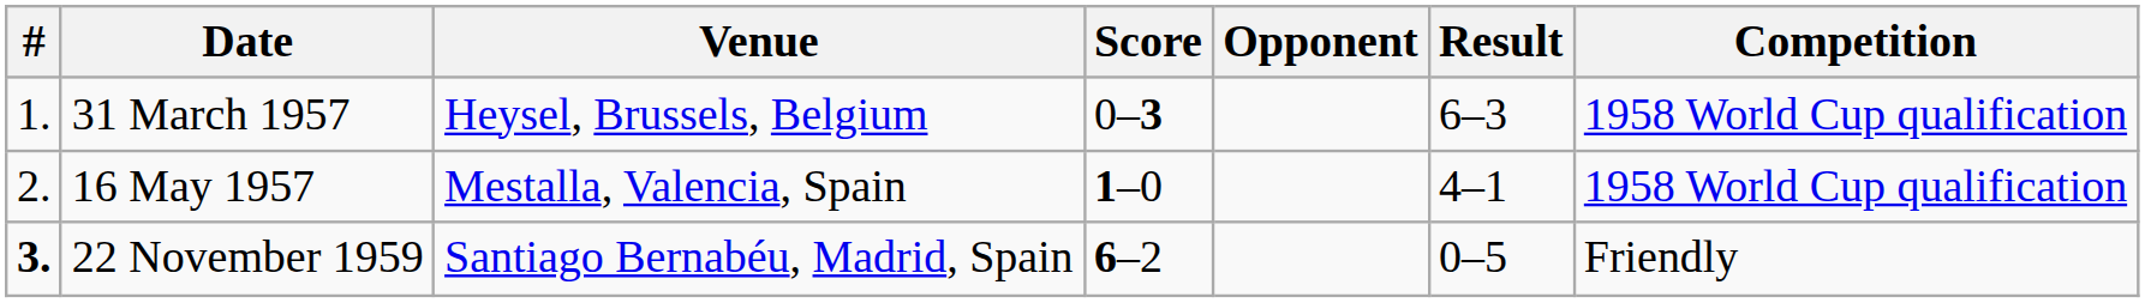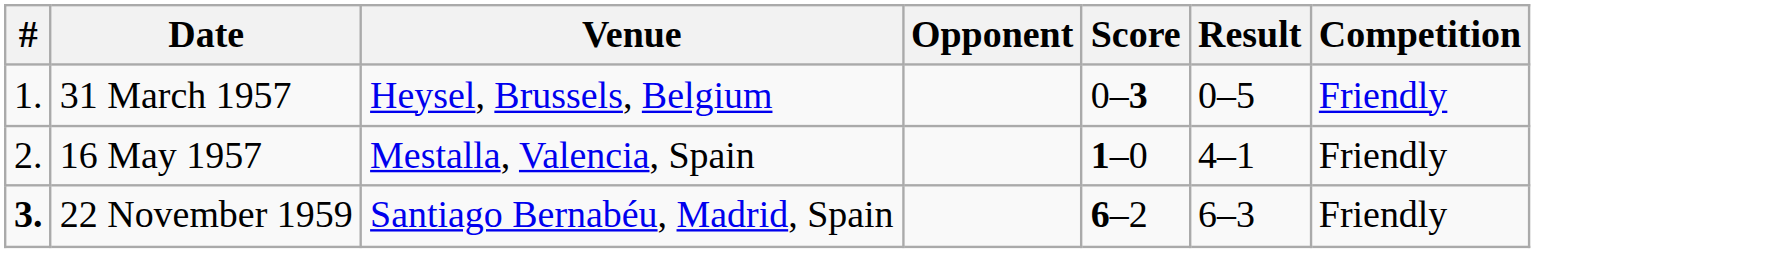 <table class="wikitable" style="font-size:100%">
 <tr>
 <th>#</th>
 <th>Date</th>
 <th>Venue</th>
+<th>Opponent</th>
 <th>Score</th>
-<th>Opponent</th>
 <th>Result</th>
 <th>Competition</th>
 </tr>
 <tr>
 <td>1.</td>
 <td>31 March 1957</td>
 <td><a href='#'>Heysel</a>, <a href='#'>Brussels</a>, <a href='#'>Belgium</a></td>
+<td></td>
 <td>0–<strong>3</strong></td>
-<td></td>
-<td>6–3</td>
-<td><a href='#'>1958 World Cup qualification</a></td>
+<td>0–5</td>
+<td><a href='#'>Friendly</a></td>
 </tr>
 <tr>
 <td>2.</td>
 <td>16 May 1957</td>
 <td><a href='#'>Mestalla</a>, <a href='#'>Valencia</a>, Spain</td>
+<td></td>
 <td><strong>1</strong>–0</td>
-<td></td>
 <td>4–1</td>
-<td><a href='#'>1958 World Cup qualification</a></td>
+<td>Friendly</td>
 </tr>
 <tr>
 <td><strong>3.</strong></td>
 <td>22 November 1959</td>
 <td><a href='#'>Santiago Bernabéu</a>, <a href='#'>Madrid</a>, Spain</td>
+<td></td>
 <td><strong>6</strong>–2</td>
-<td></td>
-<td>0–5</td>
+<td>6–3</td>
 <td>Friendly</td>
 </tr>
 </table>
